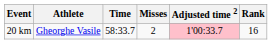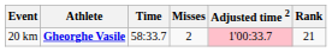 <table class="wikitable" style="font-size:90%">
 <tr>
 <th>Event</th>
 <th>Athlete</th>
 <th>Time</th>
 <th>Misses</th>
 <th>Adjusted time <sup>2</sup></th>
 <th>Rank</th>
 </tr>
 <tr>
 <td>20 km</td>
-<td><a href='#'>Gheorghe Vasile</a></td>
+<td><strong><a href='#'>Gheorghe Vasile</a></strong></td>
 <td align="center">58:33.7</td>
 <td align="center">2</td>
 <td align="center" style="background: pink;">1'00:33.7</td>
-<td align="center">16</td>
+<td align="center">21</td>
 </tr>
 </table>
